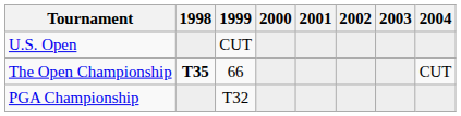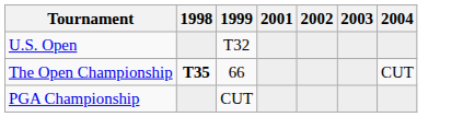 <table class="wikitable" style="font-size:95%;text-align:center;">
 <tr>
 <th>Tournament</th>
 <th>1998</th>
 <th>1999</th>
-<th>2000</th>
 <th>2001</th>
 <th>2002</th>
 <th>2003</th>
 <th>2004</th>
 </tr>
 <tr>
 <td align=left><a href='#'>U.S. Open</a></td>
 <td style="background:#eeeeee;"></td>
-<td>CUT</td>
-<td style="background:#eeeeee;"></td>
+<td>T32</td>
 <td style="background:#eeeeee;"></td>
 <td style="background:#eeeeee;"></td>
 <td style="background:#eeeeee;"></td>
 <td style="background:#eeeeee;"></td>
 </tr>
 <tr>
 <td align=left><a href='#'>The Open Championship</a></td>
 <td><strong>T35</strong></td>
 <td>66</td>
 <td style="background:#eeeeee;"></td>
 <td style="background:#eeeeee;"></td>
 <td style="background:#eeeeee;"></td>
-<td style="background:#eeeeee;"></td>
 <td>CUT</td>
 </tr>
 <tr>
 <td align=left><a href='#'>PGA Championship</a></td>
 <td style="background:#eeeeee;"></td>
-<td>T32</td>
-<td style="background:#eeeeee;"></td>
+<td>CUT</td>
 <td style="background:#eeeeee;"></td>
 <td style="background:#eeeeee;"></td>
 <td style="background:#eeeeee;"></td>
 <td style="background:#eeeeee;"></td>
 </tr>
 </table>
